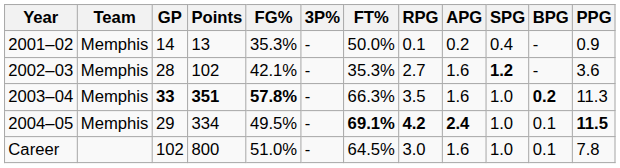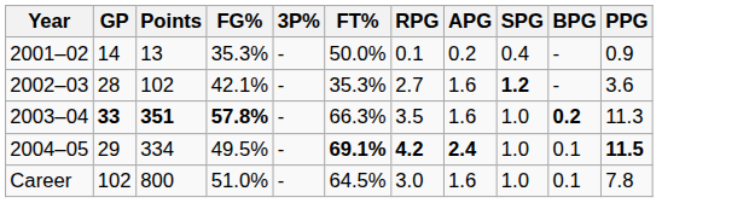 <table class="wikitable">
 <tr>
 <th>Year</th>
-<th>Team</th>
 <th>GP</th>
 <th>Points</th>
 <th>FG%</th>
 <th>3P%</th>
 <th>FT%</th>
 <th>RPG</th>
 <th>APG</th>
 <th>SPG</th>
 <th>BPG</th>
 <th>PPG</th>
 </tr>
 <tr>
 <td>2001–02</td>
-<td>Memphis</td>
 <td>14</td>
 <td>13</td>
 <td>35.3%</td>
 <td>-</td>
 <td>50.0%</td>
 <td>0.1</td>
 <td>0.2</td>
 <td>0.4</td>
 <td>-</td>
 <td>0.9</td>
 </tr>
 <tr>
 <td>2002–03</td>
-<td>Memphis</td>
 <td>28</td>
 <td>102</td>
 <td>42.1%</td>
 <td>-</td>
 <td>35.3%</td>
 <td>2.7</td>
 <td>1.6</td>
 <td><strong>1.2</strong></td>
 <td>-</td>
 <td>3.6</td>
 </tr>
 <tr>
 <td>2003–04</td>
-<td>Memphis</td>
 <td><strong>33</strong></td>
 <td><strong>351</strong></td>
 <td><strong>57.8%</strong></td>
 <td>-</td>
 <td>66.3%</td>
 <td>3.5</td>
 <td>1.6</td>
 <td>1.0</td>
 <td><strong>0.2</strong></td>
 <td>11.3</td>
 </tr>
 <tr>
 <td>2004–05</td>
-<td>Memphis</td>
 <td>29</td>
 <td>334</td>
 <td>49.5%</td>
 <td>-</td>
 <td><strong>69.1%</strong></td>
 <td><strong>4.2</strong></td>
 <td><strong>2.4</strong></td>
 <td>1.0</td>
 <td>0.1</td>
 <td><strong>11.5</strong></td>
 </tr>
 <tr>
 <td>Career</td>
-<td></td>
 <td>102</td>
 <td>800</td>
 <td>51.0%</td>
 <td>-</td>
 <td>64.5%</td>
 <td>3.0</td>
 <td>1.6</td>
 <td>1.0</td>
 <td>0.1</td>
 <td>7.8</td>
 </tr>
 </table>
